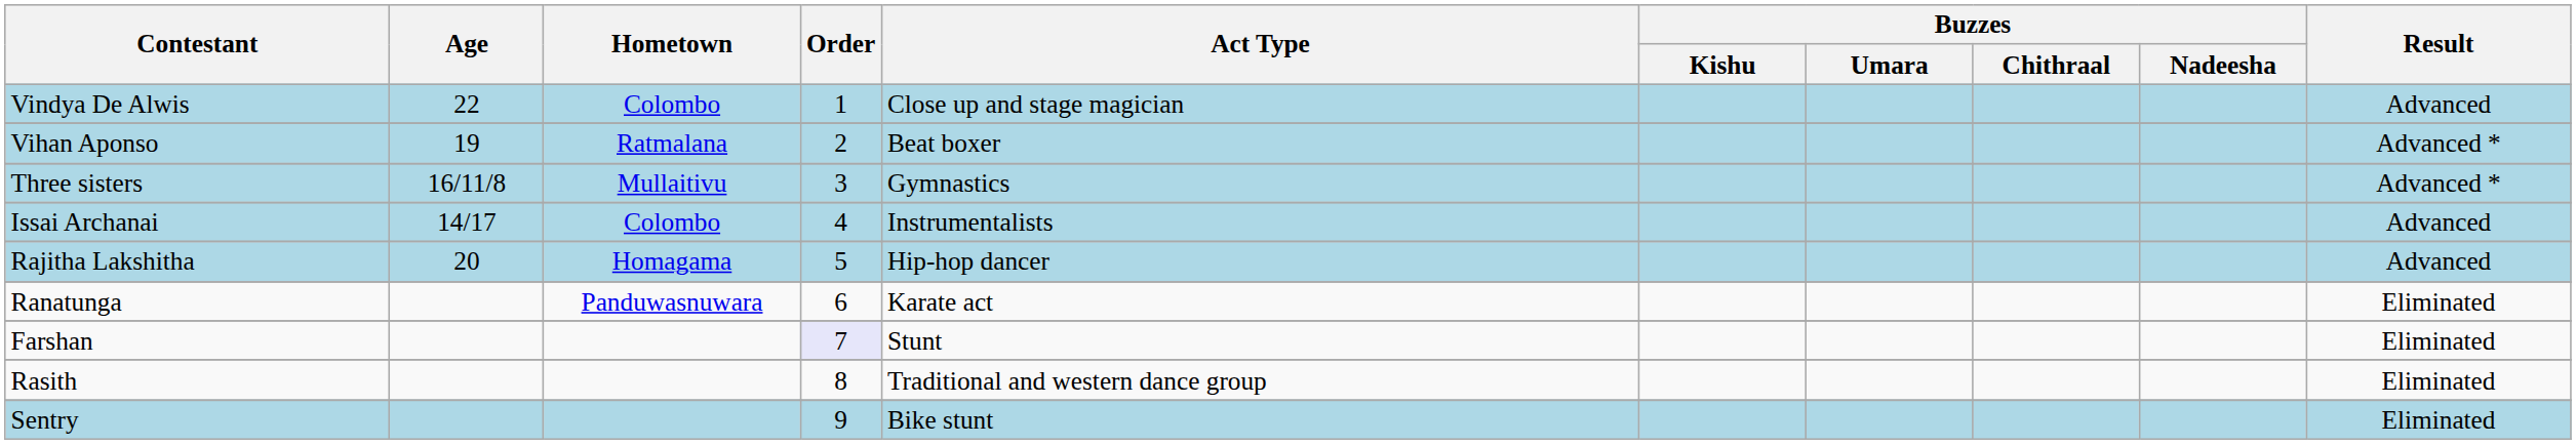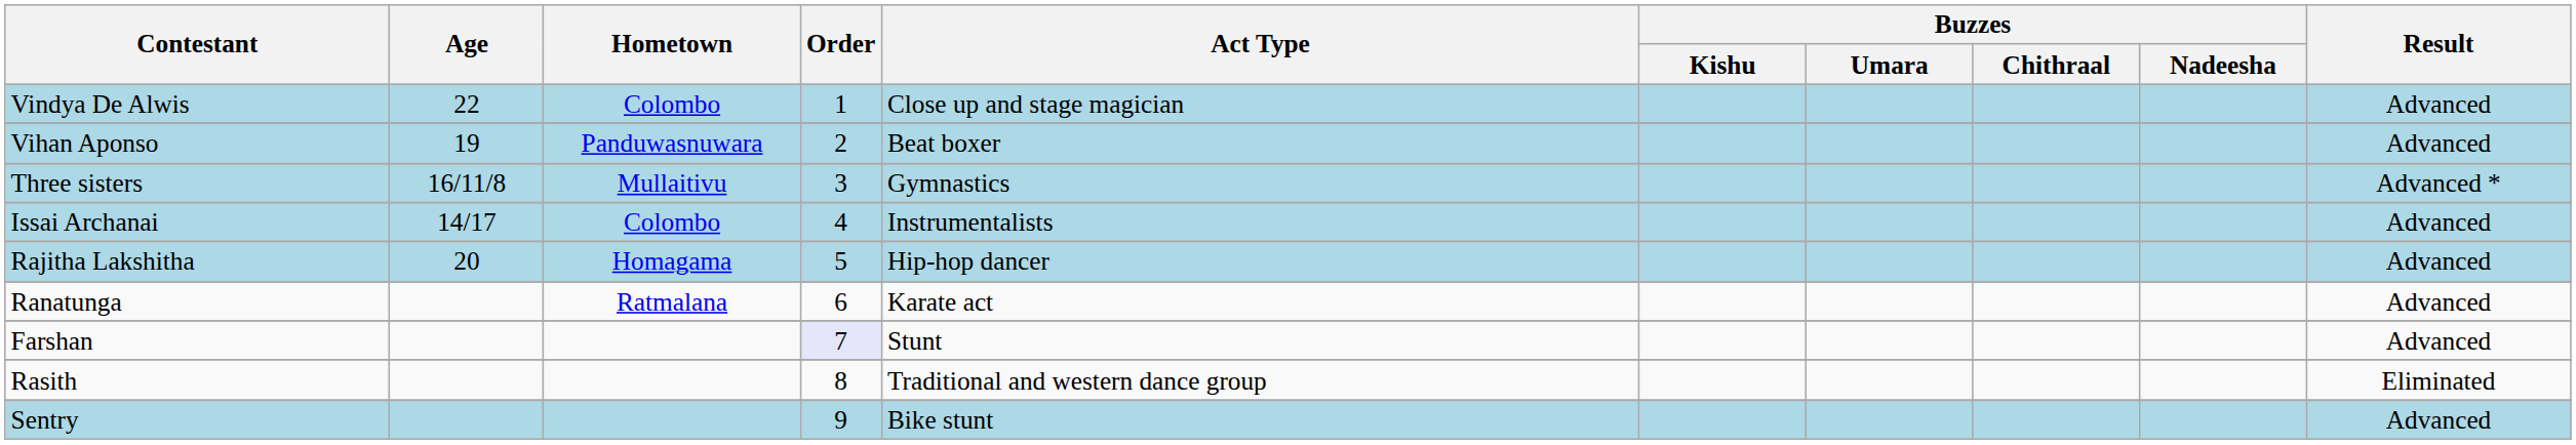 <table class="wikitable" style="text-align:center; line-height:17px; width:100%;">
 <tr>
 <th rowspan=2 style="width:15%">Contestant</th>
 <th rowspan=2 style="width:06%">Age</th>
 <th rowspan=2 style="width:10%">Hometown</th>
 <th rowspan=2 style="width:03%">Order</th>
 <th rowspan=2>Act Type</th>
 <th colspan=4>Buzzes</th>
 <th rowspan=2>Result</th>
 </tr>
 <tr>
 <th style="width:06.5%;">Kishu</th>
 <th style="width:06.5%;">Umara</th>
 <th style="width:06.5%;">Chithraal</th>
 <th style="width:06.5%;">Nadeesha</th>
 </tr>
 <tr bgcolor=lightblue>
 <td align="left">Vindya De Alwis</td>
 <td>22</td>
 <td><a href='#'>Colombo</a></td>
 <td>1</td>
 <td align="left">Close up and stage magician</td>
 <td></td>
 <td></td>
 <td></td>
 <td></td>
 <td>Advanced</td>
 </tr>
 <tr>
 </tr>
 <tr bgcolor=lightblue>
 <td align="left">Vihan Aponso</td>
 <td>19</td>
-<td><a href='#'>Ratmalana</a></td>
+<td><a href='#'>Panduwasnuwara</a></td>
 <td>2</td>
 <td align="left">Beat boxer</td>
 <td></td>
 <td></td>
 <td></td>
 <td></td>
-<td>Advanced *</td>
+<td>Advanced</td>
 </tr>
 <tr>
 </tr>
 <tr bgcolor=lightblue>
 <td align="left">Three sisters</td>
 <td>16/11/8</td>
 <td><a href='#'>Mullaitivu</a></td>
 <td>3</td>
 <td align="left">Gymnastics</td>
 <td></td>
 <td></td>
 <td></td>
 <td></td>
 <td>Advanced *</td>
 </tr>
 <tr>
 </tr>
 <tr bgcolor=lightblue>
 <td align="left">Issai Archanai</td>
 <td>14/17</td>
 <td><a href='#'>Colombo</a></td>
 <td>4</td>
 <td align="left">Instrumentalists</td>
 <td></td>
 <td></td>
 <td></td>
 <td></td>
 <td>Advanced</td>
 </tr>
 <tr>
 </tr>
 <tr bgcolor=lightblue>
 <td align="left">Rajitha Lakshitha</td>
 <td>20</td>
 <td><a href='#'>Homagama</a></td>
 <td>5</td>
 <td align="left">Hip-hop dancer</td>
 <td></td>
 <td></td>
 <td></td>
 <td></td>
 <td>Advanced</td>
 </tr>
 <tr>
 </tr>
 <tr>
 <td align="left">Ranatunga</td>
 <td></td>
-<td><a href='#'>Panduwasnuwara</a></td>
+<td><a href='#'>Ratmalana</a></td>
 <td>6</td>
 <td align="left">Karate act</td>
 <td></td>
 <td></td>
 <td></td>
 <td></td>
-<td>Eliminated</td>
+<td>Advanced</td>
 </tr>
 <tr>
 </tr>
 <tr>
 <td align="left">Farshan</td>
 <td></td>
 <td></td>
 <td style="background: lavender;">7</td>
 <td align="left">Stunt</td>
 <td></td>
 <td></td>
 <td></td>
 <td></td>
-<td>Eliminated</td>
+<td>Advanced</td>
 </tr>
 <tr>
 </tr>
 <tr>
 <td align="left">Rasith</td>
 <td></td>
 <td></td>
 <td>8</td>
 <td align="left">Traditional and western dance group</td>
 <td></td>
 <td></td>
 <td></td>
 <td></td>
 <td>Eliminated</td>
 </tr>
 <tr>
 </tr>
 <tr bgcolor=lightblue>
 <td align="left">Sentry </td>
 <td></td>
 <td></td>
 <td>9</td>
 <td align="left">Bike stunt</td>
 <td></td>
 <td></td>
 <td></td>
 <td></td>
-<td>Eliminated</td>
+<td>Advanced</td>
 </tr>
 </table>
